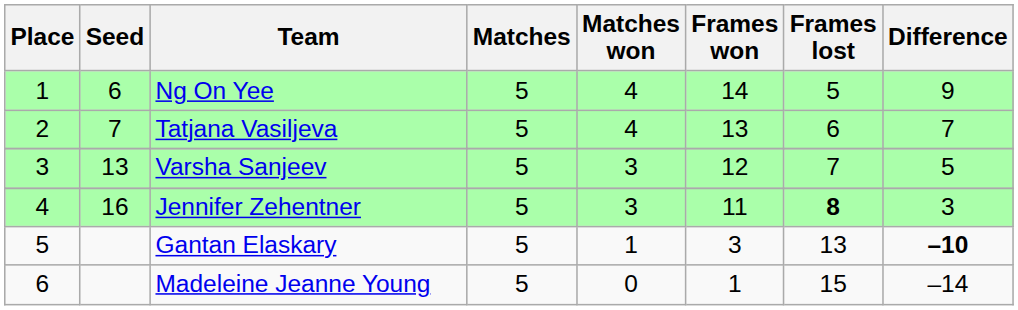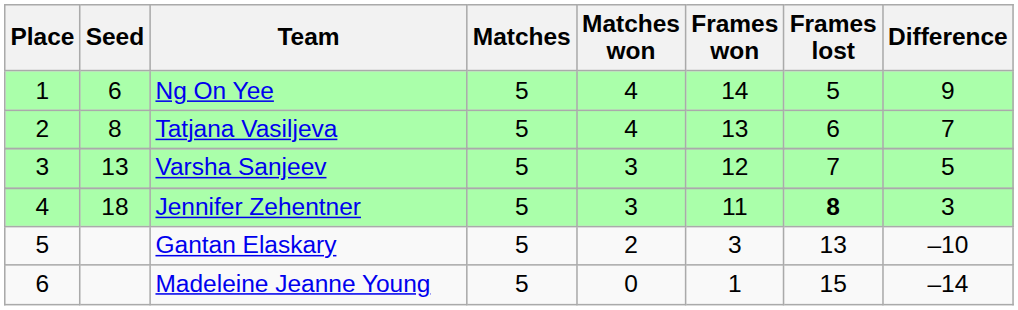 <table class="wikitable" style="text-align: center;">
 <tr>
 <th width=20>Place</th>
 <th width=20>Seed</th>
 <th width=200>Team</th>
 <th width=20>Matches</th>
 <th width=20>Matches won</th>
 <th width=20>Frames won</th>
 <th width=20>Frames lost</th>
 <th width=20>Difference</th>
 </tr>
 <tr style="background:#aaffaa;">
 <td>1</td>
 <td>6</td>
 <td style="text-align:left;"> <a href='#'>Ng On Yee</a></td>
 <td>5</td>
 <td>4</td>
 <td>14</td>
 <td>5</td>
 <td>9</td>
 </tr>
 <tr style="background:#aaffaa;">
 <td>2</td>
-<td>7</td>
+<td>8</td>
 <td style="text-align:left;"> <a href='#'>Tatjana Vasiljeva</a></td>
 <td>5</td>
 <td>4</td>
 <td>13</td>
 <td>6</td>
 <td>7</td>
 </tr>
 <tr>
 </tr>
 <tr style="background:#aaffaa;">
 <td>3</td>
 <td>13</td>
 <td style="text-align:left;"> <a href='#'>Varsha Sanjeev</a></td>
 <td>5</td>
 <td>3</td>
 <td>12</td>
 <td>7</td>
 <td>5</td>
 </tr>
 <tr>
 </tr>
 <tr style="background:#aaffaa;">
 <td>4</td>
-<td>16</td>
+<td>18</td>
 <td style="text-align:left;"> <a href='#'>Jennifer Zehentner</a></td>
 <td>5</td>
 <td>3</td>
 <td>11</td>
 <td><strong>8</strong></td>
 <td>3</td>
 </tr>
 <tr>
 <td>5</td>
 <td></td>
 <td style="text-align:left;"> <a href='#'>Gantan Elaskary</a></td>
 <td>5</td>
-<td>1</td>
+<td>2</td>
 <td>3</td>
 <td>13</td>
-<td><strong>–10</strong></td>
+<td>–10</td>
 </tr>
 <tr>
 <td>6</td>
 <td></td>
 <td style="text-align:left;"> <a href='#'>Madeleine Jeanne Young</a></td>
 <td>5</td>
 <td>0</td>
 <td>1</td>
 <td>15</td>
 <td>–14</td>
 </tr>
 </table>
